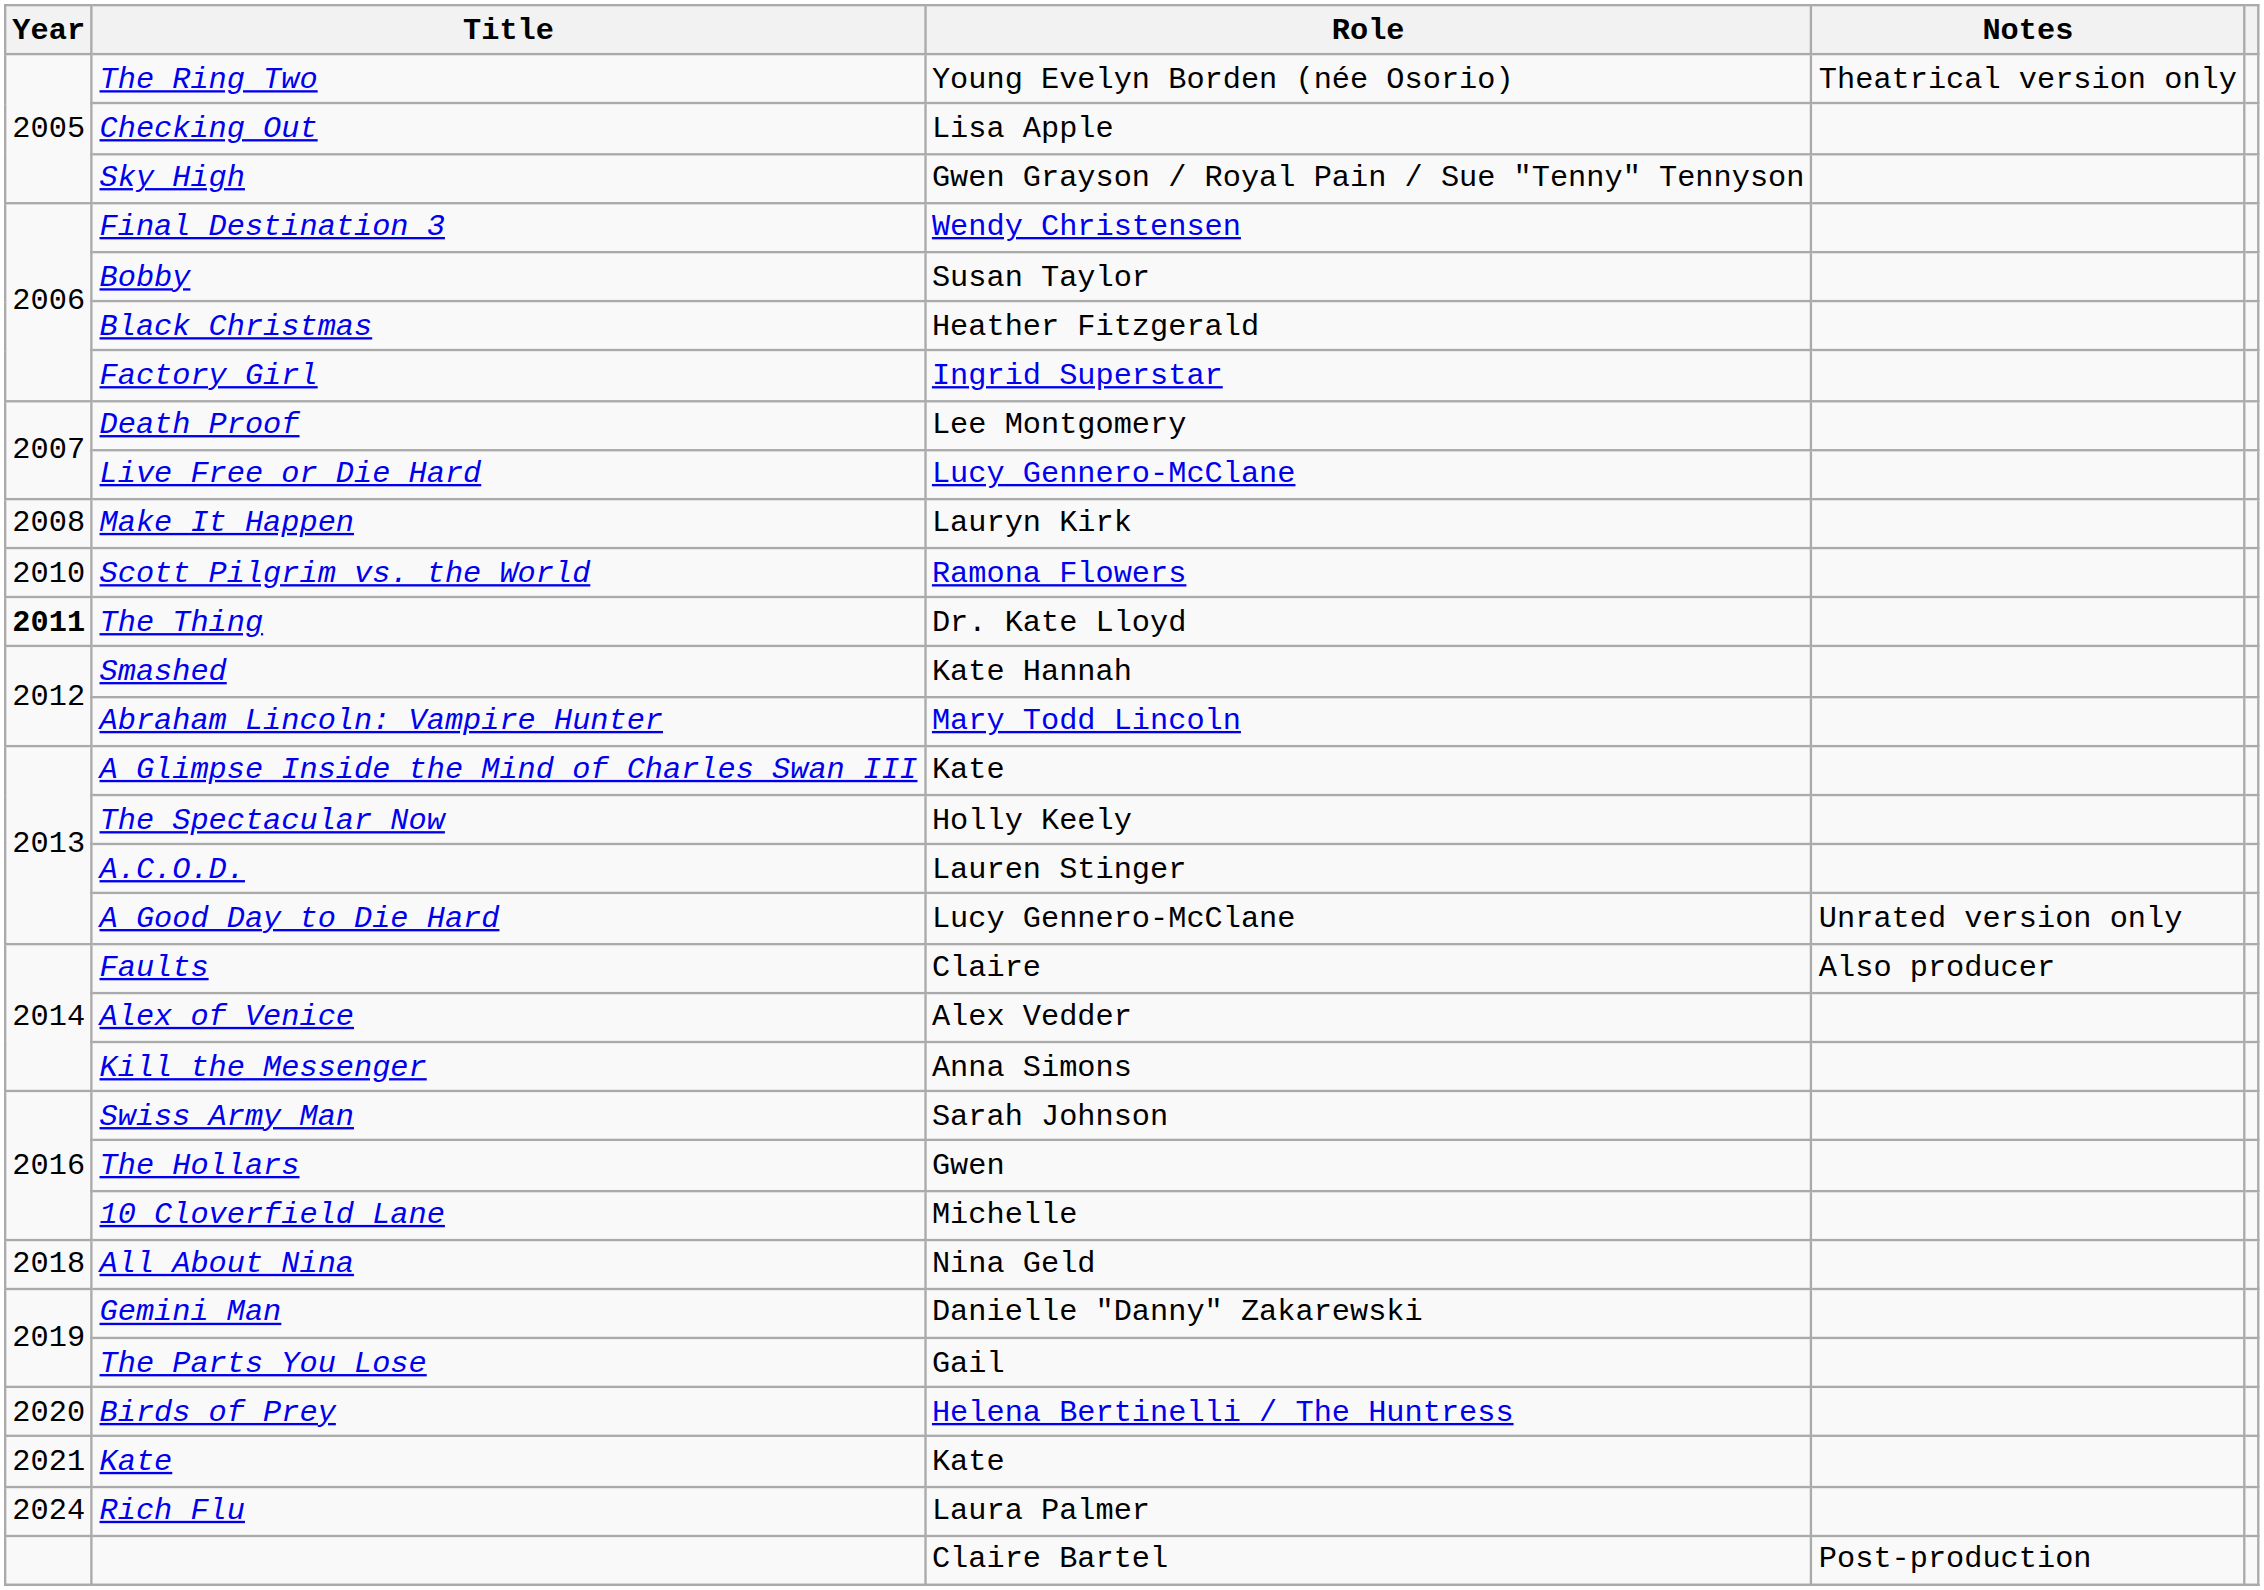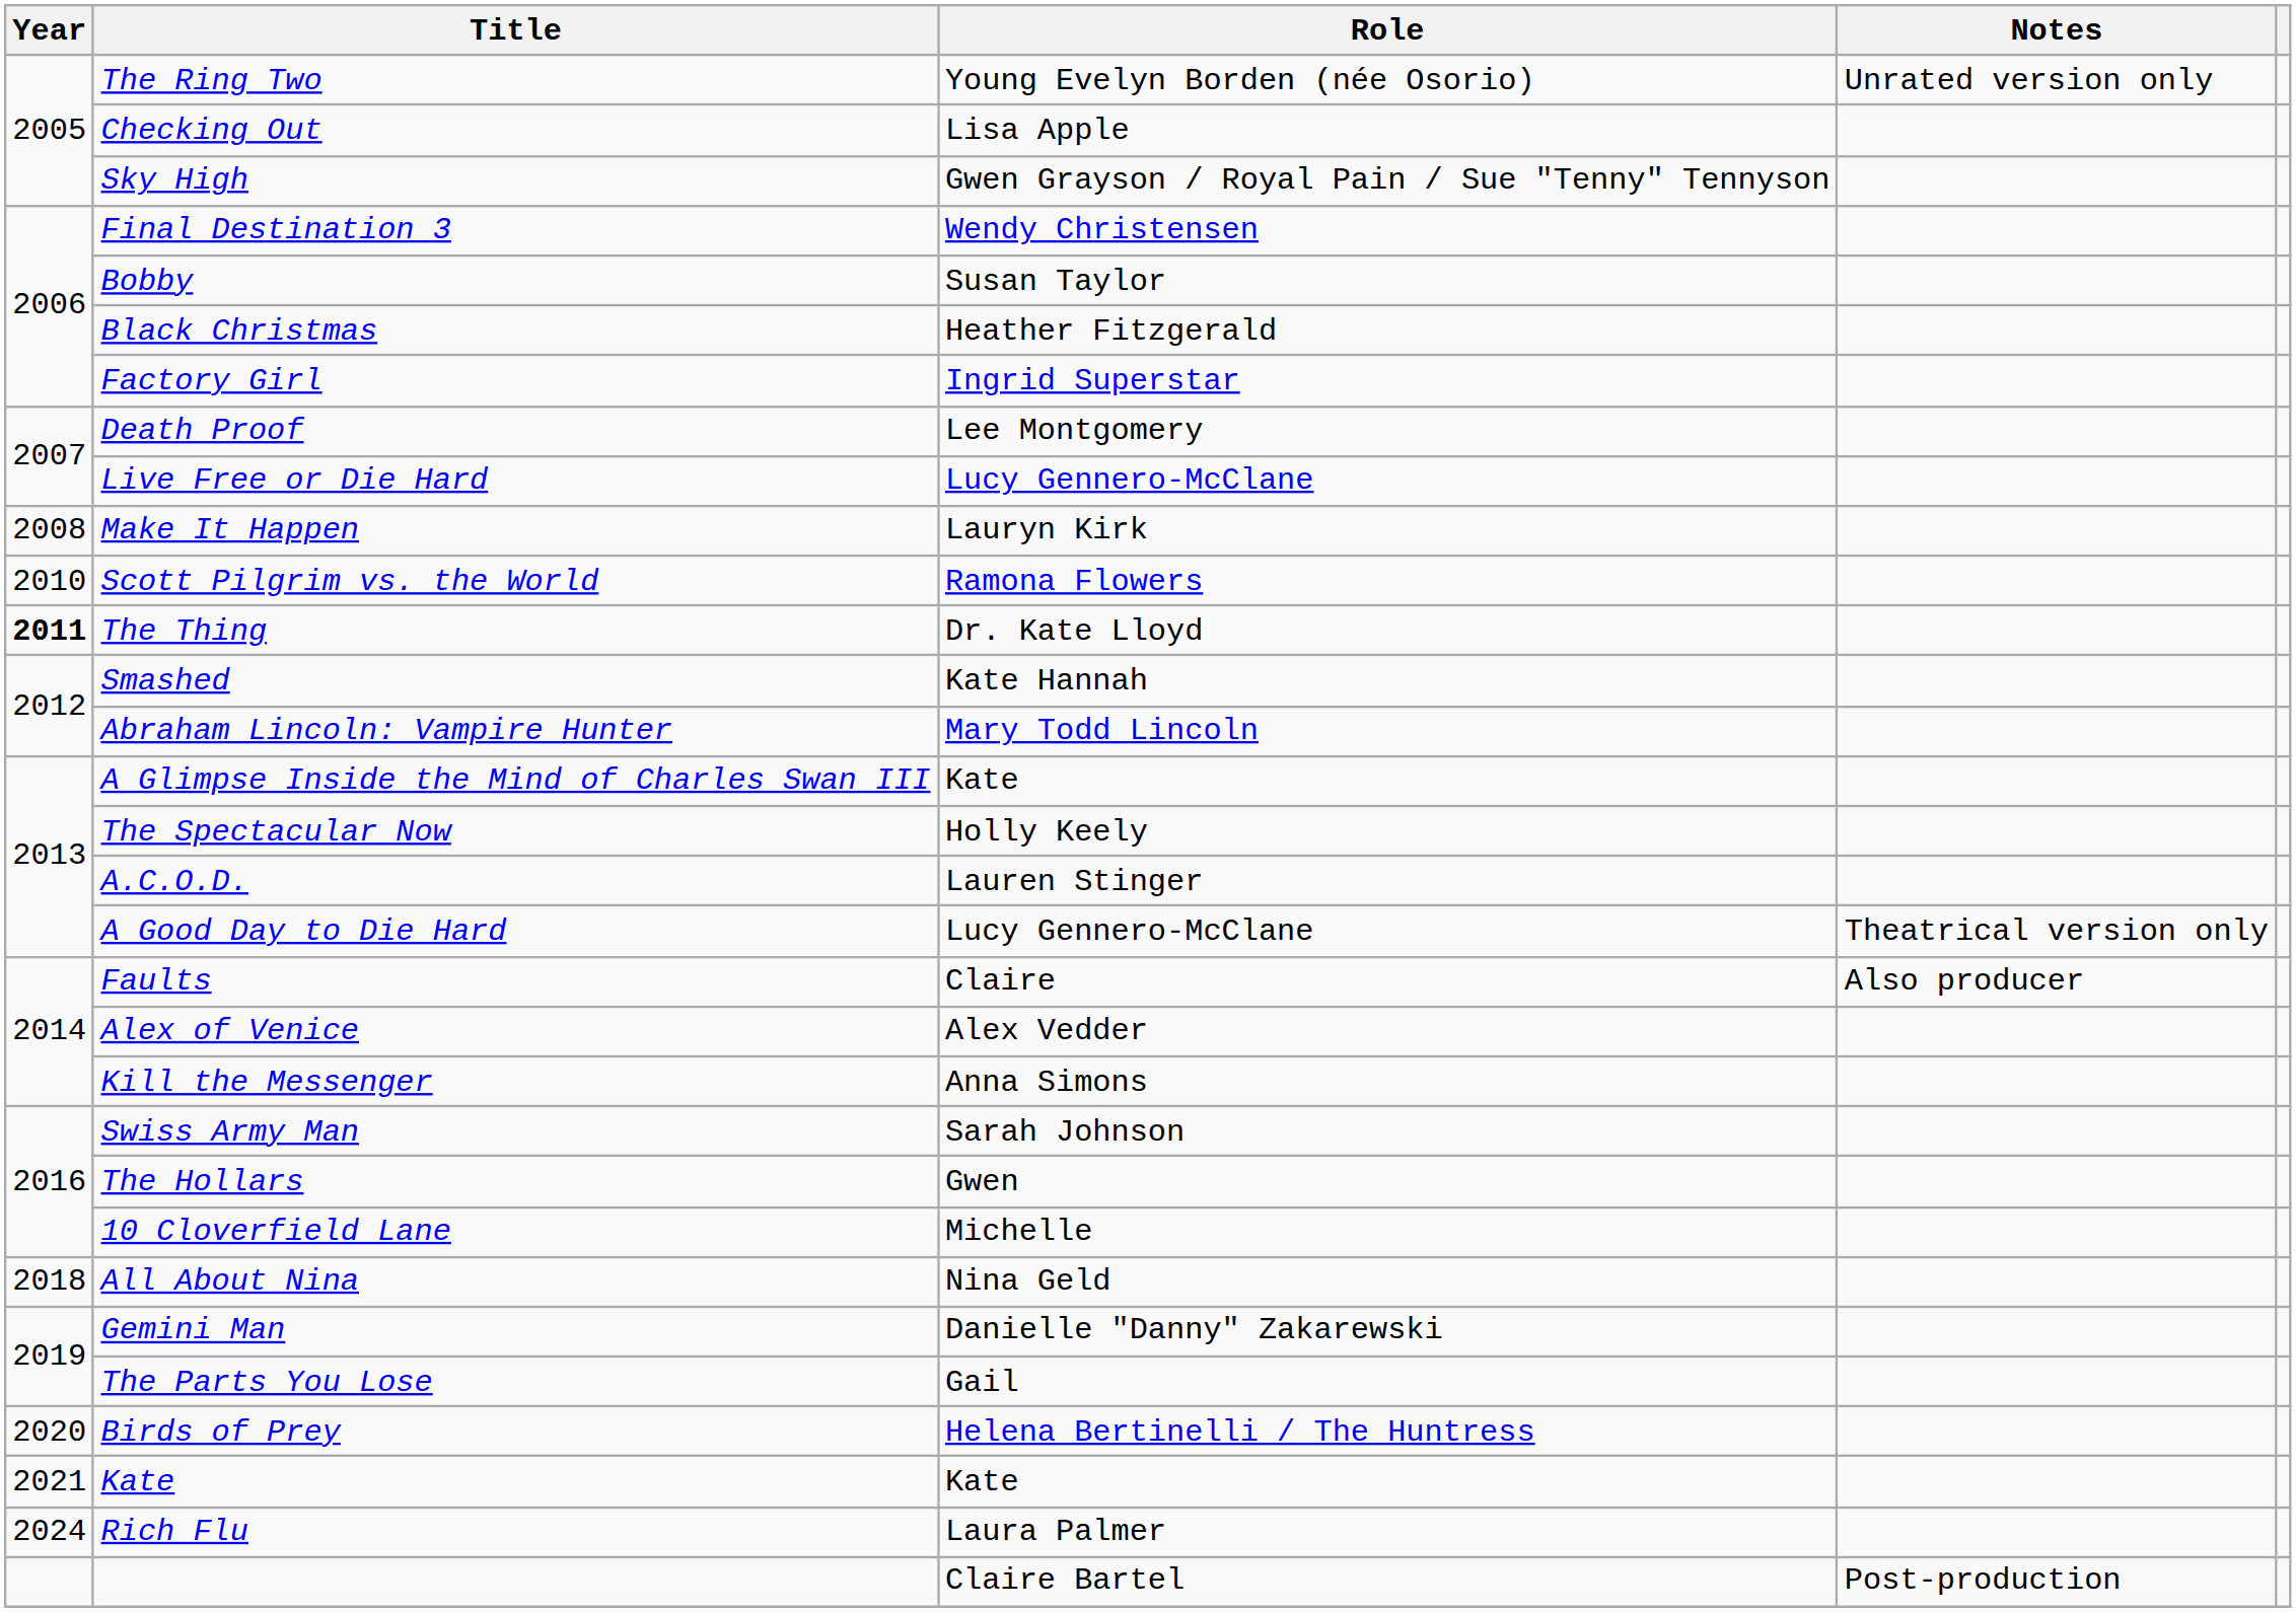 <table class="wikitable sortable plainrowheaders">
 <tr>
 <th>Year</th>
 <th>Title</th>
 <th>Role</th>
 <th class="unsortable">Notes</th>
 <th class="unsortable"></th>
 </tr>
 <tr>
 <td rowspan="3">2005</td>
 <td data-sort-value="Ring Two, The"><em><a href='#'>The Ring Two</a></em></td>
 <td>Young Evelyn Borden (née Osorio)</td>
-<td>Theatrical version only</td>
+<td>Unrated version only</td>
 <td style="text-align:center;"></td>
 </tr>
 <tr>
 <td><em><a href='#'>Checking Out</a></em></td>
 <td>Lisa Apple</td>
 <td></td>
 <td style="text-align:center;"></td>
 </tr>
 <tr>
 <td><em><a href='#'>Sky High</a></em></td>
 <td>Gwen Grayson / Royal Pain / Sue "Tenny" Tennyson</td>
 <td></td>
 <td style="text-align:center;"></td>
 </tr>
 <tr>
 <td rowspan="4">2006</td>
 <td><em><a href='#'>Final Destination 3</a></em></td>
 <td><a href='#'>Wendy Christensen</a></td>
 <td></td>
 <td style="text-align:center;"></td>
 </tr>
 <tr>
 <td><em><a href='#'>Bobby</a></em></td>
 <td>Susan Taylor</td>
 <td></td>
 <td style="text-align:center;"></td>
 </tr>
 <tr>
 <td><em><a href='#'>Black Christmas</a></em></td>
 <td>Heather Fitzgerald</td>
 <td></td>
 <td style="text-align:center;"></td>
 </tr>
 <tr>
 <td><em><a href='#'>Factory Girl</a></em></td>
 <td><a href='#'>Ingrid Superstar</a></td>
 <td></td>
 <td style="text-align:center;"></td>
 </tr>
 <tr>
 <td rowspan="2">2007</td>
 <td><em><a href='#'>Death Proof</a></em></td>
 <td>Lee Montgomery</td>
 <td></td>
 <td style="text-align:center;"></td>
 </tr>
 <tr>
 <td><em><a href='#'>Live Free or Die Hard</a></em></td>
 <td><a href='#'>Lucy Gennero-McClane</a></td>
 <td></td>
 <td style="text-align:center;"></td>
 </tr>
 <tr>
 <td>2008</td>
 <td><em><a href='#'>Make It Happen</a></em></td>
 <td>Lauryn Kirk</td>
 <td></td>
 <td style="text-align:center;"></td>
 </tr>
 <tr>
 <td>2010</td>
 <td><em><a href='#'>Scott Pilgrim vs. the World</a></em></td>
 <td><a href='#'>Ramona Flowers</a></td>
 <td></td>
 <td style="text-align:center;"></td>
 </tr>
 <tr>
 <td><strong>2011</strong></td>
 <td data-sort-value="Thing, The"><em><a href='#'>The Thing</a></em></td>
 <td>Dr. Kate Lloyd</td>
 <td></td>
 <td style="text-align:center;"></td>
 </tr>
 <tr>
 <td rowspan="2">2012</td>
 <td><em><a href='#'>Smashed</a></em></td>
 <td>Kate Hannah</td>
 <td></td>
 <td style="text-align:center;"></td>
 </tr>
 <tr>
 <td><em><a href='#'>Abraham Lincoln: Vampire Hunter</a></em></td>
 <td><a href='#'>Mary Todd Lincoln</a></td>
 <td></td>
 <td style="text-align:center;"></td>
 </tr>
 <tr>
 <td rowspan="4">2013</td>
 <td data-sort-value="Glimpse Inside the Mind of Charles Swan III, A"><em><a href='#'>A Glimpse Inside the Mind of Charles Swan III</a></em></td>
 <td>Kate</td>
 <td></td>
 <td style="text-align:center;"></td>
 </tr>
 <tr>
 <td data-sort-value="Spectacular Now, The"><em><a href='#'>The Spectacular Now</a></em></td>
 <td>Holly Keely</td>
 <td></td>
 <td style="text-align:center;"></td>
 </tr>
 <tr>
 <td><em><a href='#'>A.C.O.D.</a></em></td>
 <td>Lauren Stinger</td>
 <td></td>
 <td style="text-align:center;"></td>
 </tr>
 <tr>
 <td data-sort-value="Good Day to Die Hard, A"><em><a href='#'>A Good Day to Die Hard</a></em></td>
 <td>Lucy Gennero-McClane</td>
-<td>Unrated version only</td>
+<td>Theatrical version only</td>
 <td style="text-align:center;"></td>
 </tr>
 <tr>
 <td rowspan="3">2014</td>
 <td><em><a href='#'>Faults</a></em></td>
 <td>Claire</td>
 <td>Also producer</td>
 <td style="text-align:center;"></td>
 </tr>
 <tr>
 <td><em><a href='#'>Alex of Venice</a></em></td>
 <td>Alex Vedder</td>
 <td></td>
 <td style="text-align:center;"></td>
 </tr>
 <tr>
 <td><em><a href='#'>Kill the Messenger</a></em></td>
 <td>Anna Simons</td>
 <td></td>
 <td style="text-align:center;"></td>
 </tr>
 <tr>
 <td rowspan="3" scope="row">2016</td>
 <td><em><a href='#'>Swiss Army Man</a></em></td>
 <td>Sarah Johnson</td>
 <td></td>
 <td style="text-align:center;"></td>
 </tr>
 <tr>
 <td data-sort-value="Hollars, The"><em><a href='#'>The Hollars</a></em></td>
 <td>Gwen</td>
 <td></td>
 <td style="text-align:center;"></td>
 </tr>
 <tr>
 <td><em><a href='#'>10 Cloverfield Lane</a></em></td>
 <td>Michelle</td>
 <td></td>
 <td style="text-align:center;"></td>
 </tr>
 <tr>
 <td>2018</td>
 <td><em><a href='#'>All About Nina</a></em></td>
 <td>Nina Geld</td>
 <td></td>
 <td style="text-align:center;"></td>
 </tr>
 <tr>
 <td rowspan="2">2019</td>
 <td><em><a href='#'>Gemini Man</a></em></td>
 <td>Danielle "Danny" Zakarewski</td>
 <td></td>
 <td style="text-align:center;"></td>
 </tr>
 <tr>
 <td data-sort-value="Parts You Lose, The"><em><a href='#'>The Parts You Lose</a></em></td>
 <td>Gail</td>
 <td></td>
 <td style="text-align:center;"></td>
 </tr>
 <tr>
 <td>2020</td>
 <td><em><a href='#'>Birds of Prey</a></em></td>
 <td><a href='#'>Helena Bertinelli / The Huntress</a></td>
 <td></td>
 <td style="text-align:center;"></td>
 </tr>
 <tr>
 <td>2021</td>
 <td><em><a href='#'>Kate</a></em></td>
 <td>Kate</td>
 <td></td>
 <td style="text-align:center;"></td>
 </tr>
 <tr>
 <td>2024</td>
 <td><em><a href='#'>Rich Flu</a></em></td>
 <td>Laura Palmer</td>
 <td></td>
 <td style="text-align:center;"></td>
 </tr>
 <tr>
 <td></td>
 <td></td>
 <td>Claire Bartel</td>
 <td>Post-production</td>
 <td style="text-align:center;"></td>
 </tr>
 <tr>
 </tr>
 </table>
